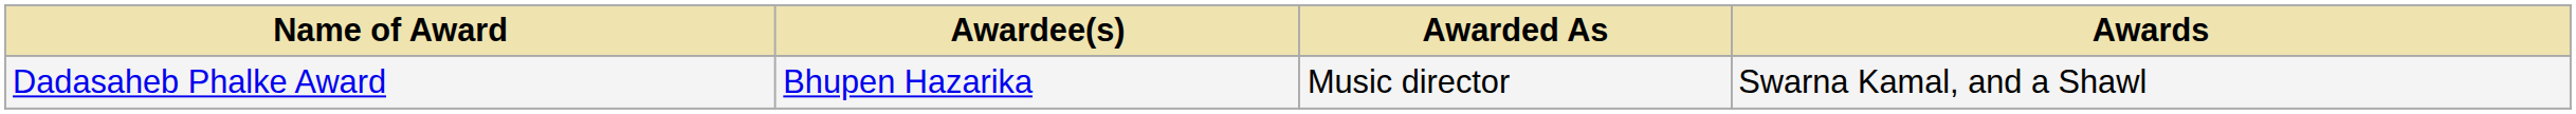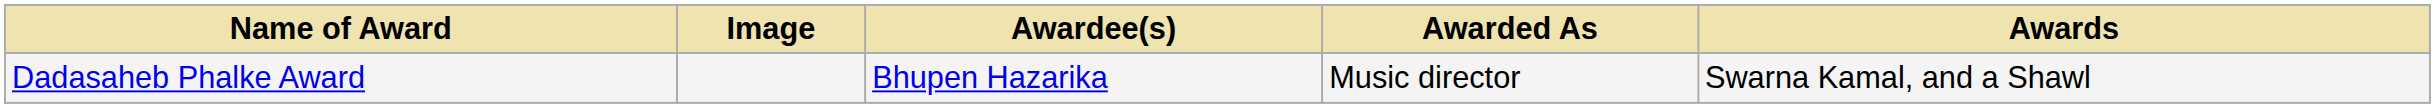 <table class="wikitable" style="width:100%;">
 <tr>
 <th style="background-color:#EFE4B0;">Name of Award</th>
+<th style="background-color:#EFE4B0;">Image</th>
 <th style="background-color:#EFE4B0;">Awardee(s)</th>
 <th style="background-color:#EFE4B0;">Awarded As</th>
 <th style="background-color:#EFE4B0;">Awards</th>
 </tr>
 <tr style="background-color:#F4F4F4">
 <td><a href='#'>Dadasaheb Phalke Award</a></td>
+<td></td>
 <td><a href='#'>Bhupen Hazarika</a></td>
 <td>Music director</td>
 <td>Swarna Kamal,   and a Shawl</td>
 </tr>
 </table>
